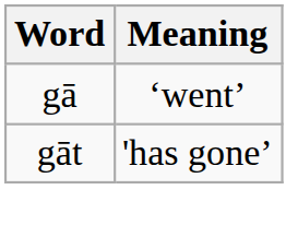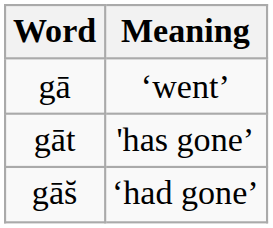 <table class="wikitable" style="text-align: center;">
 <tr>
 <th>Word</th>
 <th>Meaning</th>
 </tr>
 <tr>
 <td>gā</td>
 <td>‘went’</td>
 </tr>
 <tr>
 <td>gāt</td>
 <td>'has gone’</td>
 </tr>
+<tr>
+<td>gās̆</td>
+<td>‘had gone’</td>
+</tr>
 </table>
